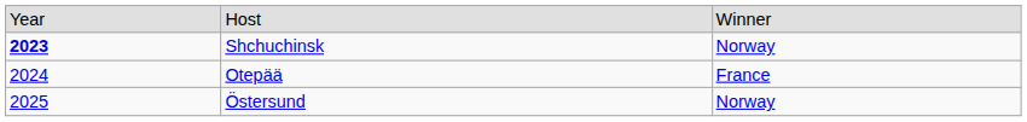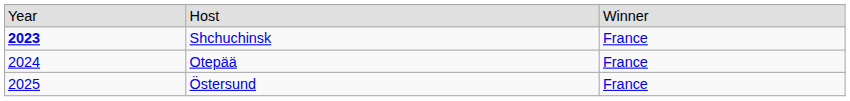 <table class="wikitable" style="font-size:85%; width:40%;">
 <tr style="background:#e0e0e0;">
 <td>Year</td>
 <td>Host</td>
 <td>Winner</td>
 </tr>
 <tr>
 <td><strong><a href='#'>2023</a></strong></td>
 <td> <a href='#'>Shchuchinsk</a></td>
-<td> <a href='#'>Norway</a></td>
+<td> <a href='#'>France</a></td>
 </tr>
 <tr>
 <td><a href='#'>2024</a></td>
 <td> <a href='#'>Otepää</a></td>
 <td> <a href='#'>France</a></td>
 </tr>
 <tr>
 <td><a href='#'>2025</a></td>
 <td> <a href='#'>Östersund</a></td>
-<td> <a href='#'>Norway</a></td>
+<td> <a href='#'>France</a></td>
 </tr>
 </table>
